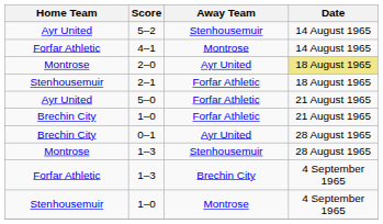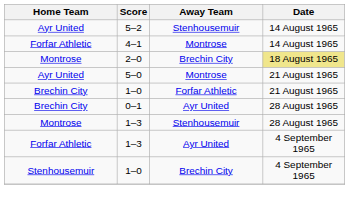 <table class="wikitable" style="text-align:center;">
 <tr>
 <th width=175>Home Team</th>
 <th width=20>Score</th>
 <th width=175>Away Team</th>
 <th width= 125>Date</th>
 </tr>
 <tr>
 <td><a href='#'>Ayr United</a></td>
 <td>5–2</td>
 <td><a href='#'>Stenhousemuir</a></td>
 <td>14 August 1965</td>
 </tr>
 <tr>
 <td><a href='#'>Forfar Athletic</a></td>
 <td>4–1</td>
 <td><a href='#'>Montrose</a></td>
 <td>14 August 1965</td>
 </tr>
 <tr>
 <td><a href='#'>Montrose</a></td>
 <td>2–0</td>
-<td><a href='#'>Ayr United</a></td>
+<td><a href='#'>Brechin City</a></td>
 <td style="background: khaki;">18 August 1965</td>
-</tr>
-<tr>
-<td><a href='#'>Stenhousemuir</a></td>
-<td>2–1</td>
-<td><a href='#'>Forfar Athletic</a></td>
-<td>18 August 1965</td>
 </tr>
 <tr>
 <td><a href='#'>Ayr United</a></td>
 <td>5–0</td>
-<td><a href='#'>Forfar Athletic</a></td>
+<td><a href='#'>Montrose</a></td>
 <td>21 August 1965</td>
 </tr>
 <tr>
 <td><a href='#'>Brechin City</a></td>
 <td>1–0</td>
 <td><a href='#'>Forfar Athletic</a></td>
 <td>21 August 1965</td>
 </tr>
 <tr>
 <td><a href='#'>Brechin City</a></td>
 <td>0–1</td>
 <td><a href='#'>Ayr United</a></td>
 <td>28 August 1965</td>
 </tr>
 <tr>
 <td><a href='#'>Montrose</a></td>
 <td>1–3</td>
 <td><a href='#'>Stenhousemuir</a></td>
 <td>28 August 1965</td>
 </tr>
 <tr>
 <td><a href='#'>Forfar Athletic</a></td>
 <td>1–3</td>
-<td><a href='#'>Brechin City</a></td>
+<td><a href='#'>Ayr United</a></td>
 <td>4 September 1965</td>
 </tr>
 <tr>
 <td><a href='#'>Stenhousemuir</a></td>
 <td>1–0</td>
-<td><a href='#'>Montrose</a></td>
+<td><a href='#'>Brechin City</a></td>
 <td>4 September 1965</td>
 </tr>
 <tr>
 </tr>
 </table>
